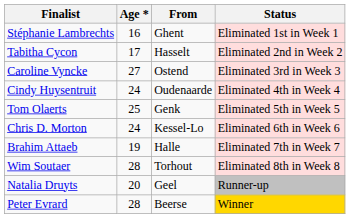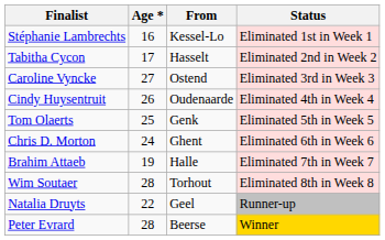 <table class="wikitable">
 <tr>
 <th>Finalist</th>
 <th>Age *</th>
 <th>From</th>
 <th>Status</th>
 </tr>
 <tr>
 <td><a href='#'>Stéphanie Lambrechts</a></td>
 <td align="center">16</td>
-<td>Ghent</td>
+<td>Kessel-Lo</td>
 <td style="background:#ffdddd;">Eliminated 1st in Week 1</td>
 </tr>
 <tr>
 <td><a href='#'>Tabitha Cycon</a></td>
 <td align="center">17</td>
 <td>Hasselt</td>
 <td style="background:#ffdddd;">Eliminated 2nd in Week 2</td>
 </tr>
 <tr>
 <td><a href='#'>Caroline Vyncke</a></td>
 <td align="center">27</td>
 <td>Ostend</td>
 <td style="background:#ffdddd;">Eliminated 3rd in Week 3</td>
 </tr>
 <tr>
 <td><a href='#'>Cindy Huysentruit</a></td>
-<td align="center">24</td>
+<td align="center">26</td>
 <td>Oudenaarde</td>
 <td style="background:#ffdddd;">Eliminated 4th in Week 4</td>
 </tr>
 <tr>
 <td><a href='#'>Tom Olaerts</a></td>
 <td align="center">25</td>
 <td>Genk</td>
 <td style="background:#ffdddd;">Eliminated 5th in Week 5</td>
 </tr>
 <tr>
 <td><a href='#'>Chris D. Morton</a></td>
 <td align="center">24</td>
-<td>Kessel-Lo</td>
+<td>Ghent</td>
 <td style="background:#ffdddd;">Eliminated 6th in Week 6</td>
 </tr>
 <tr>
 <td><a href='#'>Brahim Attaeb</a></td>
 <td align="center">19</td>
 <td>Halle</td>
 <td style="background:#ffdddd;">Eliminated 7th in Week 7</td>
 </tr>
 <tr>
 <td><a href='#'>Wim Soutaer</a></td>
 <td align="center">28</td>
 <td>Torhout</td>
 <td style="background:#ffdddd;">Eliminated 8th in Week 8</td>
 </tr>
 <tr>
 <td><a href='#'>Natalia Druyts</a></td>
-<td align="center">20</td>
+<td align="center">22</td>
 <td>Geel</td>
 <td style="background:silver">Runner-up</td>
 </tr>
 <tr>
 <td><a href='#'>Peter Evrard</a></td>
 <td align="center">28</td>
 <td>Beerse</td>
 <td style="background:gold">Winner</td>
 </tr>
 </table>
